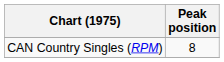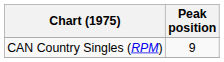 <table class="wikitable sortable">
 <tr>
 <th>Chart (1975)</th>
 <th>Peak<br>position</th>
 </tr>
 <tr>
 </tr>
 <tr>
 <td>CAN Country Singles (<em><a href='#'>RPM</a></em>)</td>
-<td align="center">8</td>
+<td align="center">9</td>
 </tr>
 <tr>
 </tr>
 </table>
